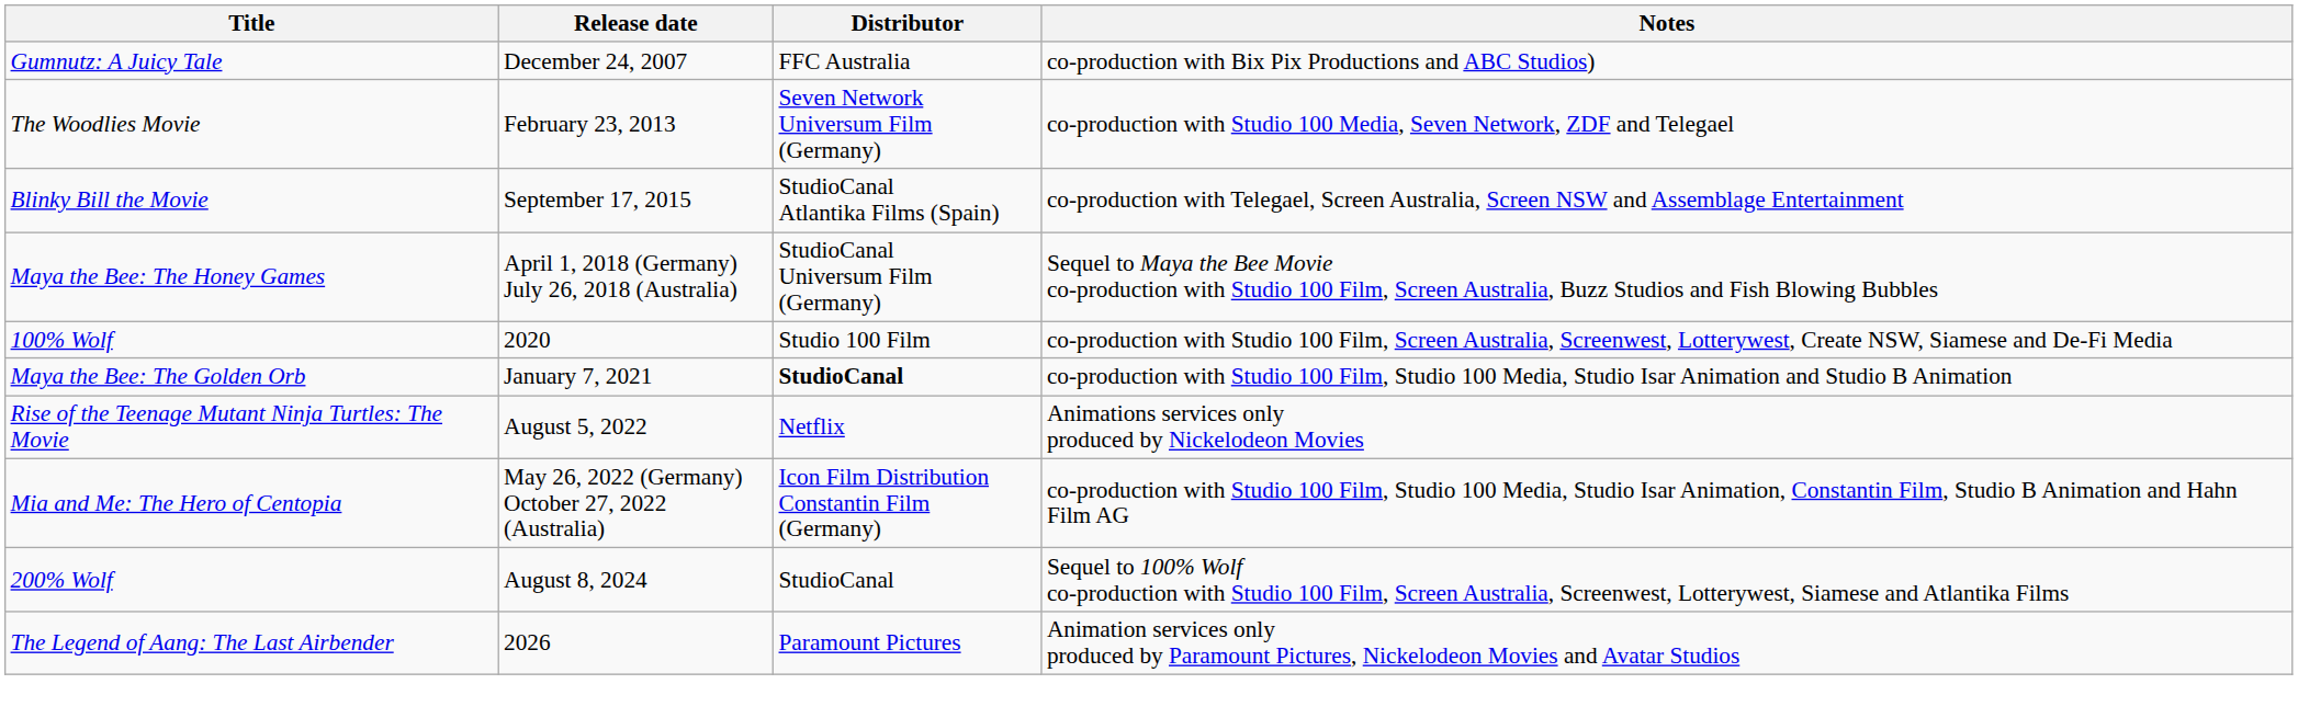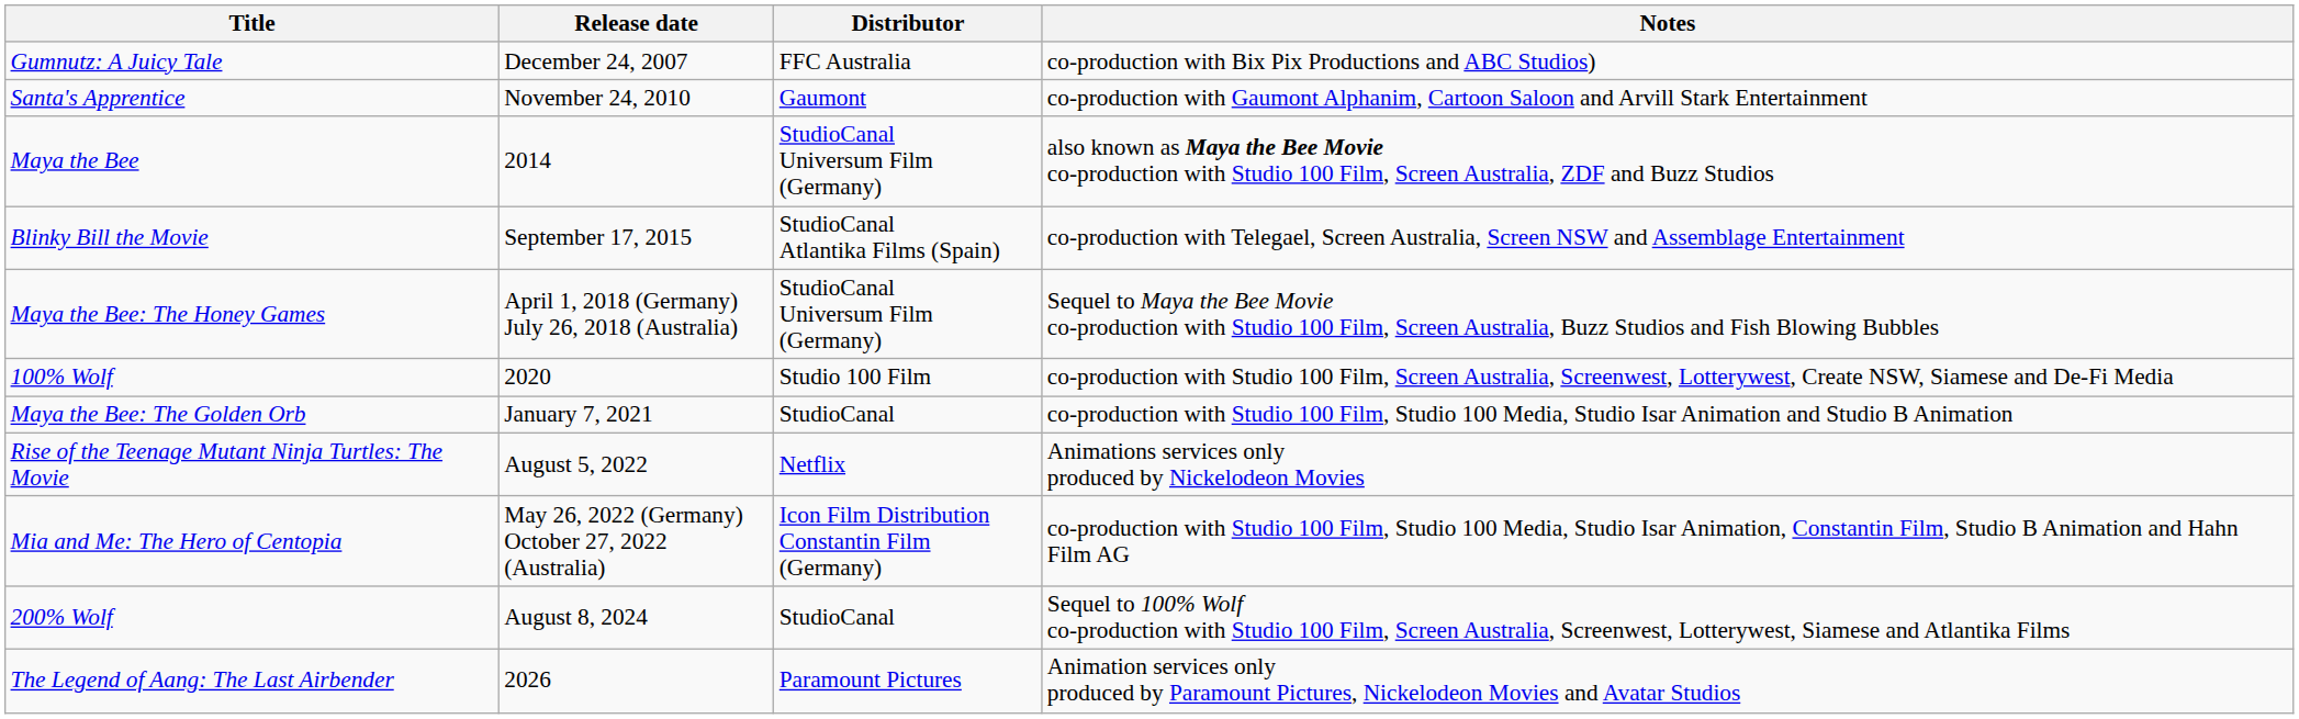 <table class="wikitable sortable">
 <tr>
 <th>Title</th>
 <th>Release date</th>
 <th>Distributor</th>
 <th>Notes</th>
 </tr>
 <tr>
 <td><em><a href='#'>Gumnutz: A Juicy Tale</a></em></td>
 <td>December 24, 2007</td>
 <td>FFC Australia</td>
 <td>co-production with Bix Pix Productions and <a href='#'>ABC Studios</a>)</td>
 </tr>
 <tr>
-<td><em>The Woodlies Movie</em></td>
-<td>February 23, 2013</td>
-<td><a href='#'>Seven Network</a><br><a href='#'>Universum Film</a> (Germany)</td>
-<td>co-production with <a href='#'>Studio 100 Media</a>, <a href='#'>Seven Network</a>, <a href='#'>ZDF</a> and Telegael</td>
+<td><em><a href='#'>Santa's Apprentice</a></em></td>
+<td>November 24, 2010</td>
+<td><a href='#'>Gaumont</a></td>
+<td>co-production with <a href='#'>Gaumont Alphanim</a>, <a href='#'>Cartoon Saloon</a> and Arvill Stark Entertainment</td>
+</tr>
+<tr>
+<td><em><a href='#'>Maya the Bee</a></em></td>
+<td>2014</td>
+<td><a href='#'>StudioCanal</a><br>Universum Film (Germany)</td>
+<td>also known as <strong><em>Maya the Bee Movie</em></strong><br>co-production with <a href='#'>Studio 100 Film</a>, <a href='#'>Screen Australia</a>, <a href='#'>ZDF</a> and Buzz Studios</td>
 </tr>
 <tr>
 <td><em><a href='#'>Blinky Bill the Movie</a></em></td>
 <td>September 17, 2015</td>
 <td>StudioCanal<br>Atlantika Films (Spain)</td>
 <td>co-production with Telegael, Screen Australia, <a href='#'>Screen NSW</a> and <a href='#'>Assemblage Entertainment</a></td>
 </tr>
 <tr>
 <td><em><a href='#'>Maya the Bee: The Honey Games</a></em></td>
 <td>April 1, 2018 (Germany)<br>July 26, 2018 (Australia)</td>
 <td>StudioCanal<br>Universum Film (Germany)</td>
 <td>Sequel to <em>Maya the Bee Movie</em><br>co-production with <a href='#'>Studio 100 Film</a>, <a href='#'>Screen Australia</a>, Buzz Studios and Fish Blowing Bubbles</td>
 </tr>
 <tr>
 <td><em><a href='#'>100% Wolf</a></em></td>
 <td>2020</td>
 <td>Studio 100 Film</td>
 <td>co-production with Studio 100 Film, <a href='#'>Screen Australia</a>, <a href='#'>Screenwest</a>, <a href='#'>Lotterywest</a>, Create NSW, Siamese and De-Fi Media</td>
 </tr>
 <tr>
 <td><em><a href='#'>Maya the Bee: The Golden Orb</a></em></td>
 <td>January 7, 2021</td>
-<td><strong>StudioCanal</strong></td>
+<td>StudioCanal</td>
 <td>co-production with <a href='#'>Studio 100 Film</a>, Studio 100 Media, Studio Isar Animation and Studio B Animation</td>
 </tr>
 <tr>
 <td><em><a href='#'>Rise of the Teenage Mutant Ninja Turtles: The Movie</a></em></td>
 <td>August 5, 2022</td>
 <td><a href='#'>Netflix</a></td>
 <td>Animations services only<br>produced by <a href='#'>Nickelodeon Movies</a></td>
 </tr>
 <tr>
 <td><em><a href='#'>Mia and Me: The Hero of Centopia</a></em></td>
 <td>May 26, 2022 (Germany)<br>October 27, 2022 (Australia)</td>
 <td><a href='#'>Icon Film Distribution</a><br><a href='#'>Constantin Film</a> (Germany)</td>
 <td>co-production with <a href='#'>Studio 100 Film</a>, Studio 100 Media, Studio Isar Animation, <a href='#'>Constantin Film</a>, Studio B Animation and Hahn Film AG</td>
 </tr>
 <tr>
 <td><em><a href='#'>200% Wolf</a></em></td>
 <td>August 8, 2024</td>
 <td>StudioCanal</td>
 <td>Sequel to <em>100% Wolf</em><br>co-production with <a href='#'>Studio 100 Film</a>, <a href='#'>Screen Australia</a>, Screenwest, Lotterywest, Siamese and Atlantika Films</td>
 </tr>
 <tr>
 <td><em><a href='#'>The Legend of Aang: The Last Airbender</a></em></td>
 <td>2026</td>
 <td><a href='#'>Paramount Pictures</a></td>
 <td>Animation services only<br>produced by <a href='#'>Paramount Pictures</a>, <a href='#'>Nickelodeon Movies</a> and <a href='#'>Avatar Studios</a></td>
 </tr>
 </table>
